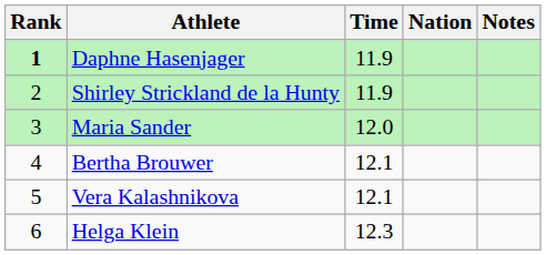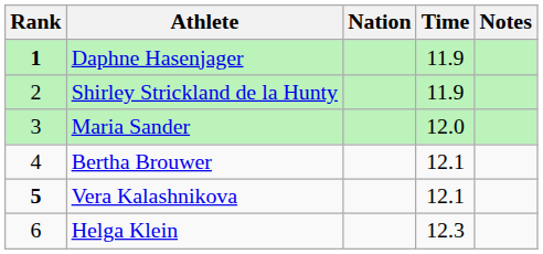 <table class="wikitable sortable" style="text-align:center">
 <tr>
 <th>Rank</th>
 <th>Athlete</th>
+<th>Nation</th>
 <th>Time</th>
-<th>Nation</th>
 <th>Notes</th>
 </tr>
 <tr bgcolor=bbf3bb>
 <td><strong>1</strong></td>
 <td align="left"><a href='#'>Daphne Hasenjager</a></td>
+<td align="left"></td>
 <td>11.9</td>
-<td align="left"></td>
 <td></td>
 </tr>
 <tr bgcolor=bbf3bb>
 <td>2</td>
 <td align="left"><a href='#'>Shirley Strickland de la Hunty</a></td>
+<td align="left"></td>
 <td>11.9</td>
-<td align="left"></td>
 <td></td>
 </tr>
 <tr bgcolor=bbf3bb>
 <td>3</td>
 <td align="left"><a href='#'>Maria Sander</a></td>
+<td align="left"></td>
 <td>12.0</td>
-<td align="left"></td>
 <td></td>
 </tr>
 <tr>
 <td>4</td>
 <td align="left"><a href='#'>Bertha Brouwer</a></td>
+<td align="left"></td>
 <td>12.1</td>
-<td align="left"></td>
 <td></td>
 </tr>
 <tr>
-<td>5</td>
+<td><strong>5</strong></td>
 <td align="left"><a href='#'>Vera Kalashnikova</a></td>
+<td align="left"></td>
 <td>12.1</td>
-<td align="left"></td>
 <td></td>
 </tr>
 <tr>
 <td>6</td>
 <td align="left"><a href='#'>Helga Klein</a></td>
+<td align="left"></td>
 <td>12.3</td>
-<td align="left"></td>
 <td></td>
 </tr>
 </table>
